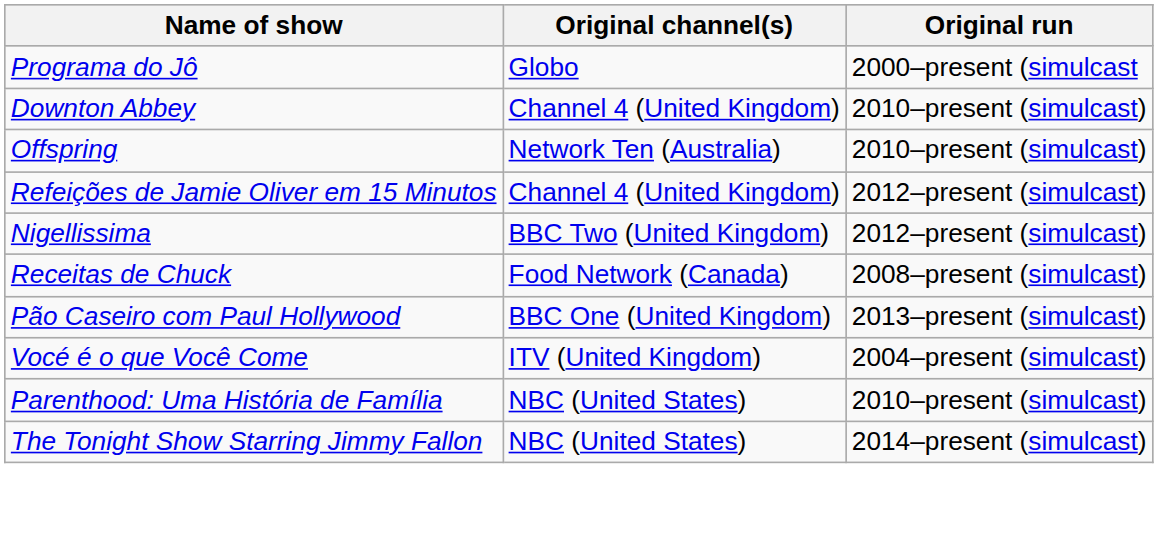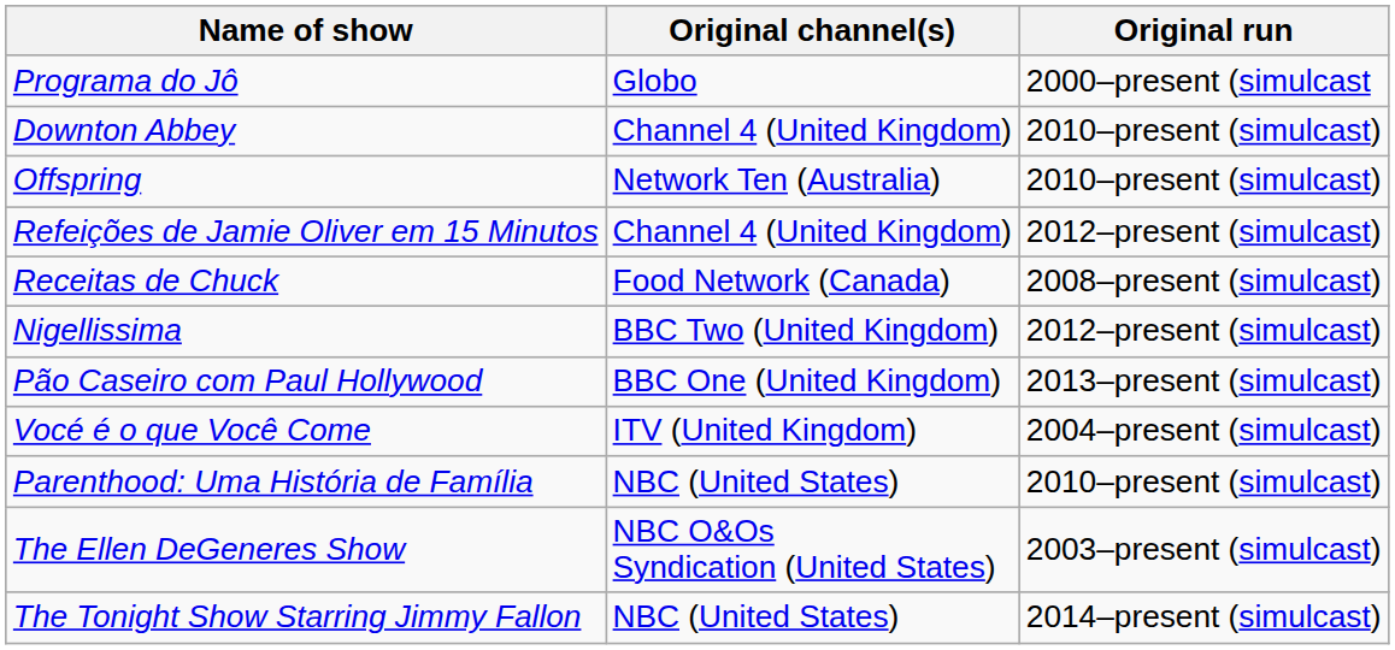 <table class="wikitable sortable">
 <tr>
 <th>Name of show</th>
 <th>Original channel(s)</th>
 <th>Original run</th>
 </tr>
 <tr>
 <td><em><a href='#'>Programa do Jô</a></em></td>
 <td><a href='#'>Globo</a></td>
 <td>2000–present (<a href='#'>simulcast</a></td>
 </tr>
 <tr>
 <td><em><a href='#'>Downton Abbey</a></em></td>
 <td><a href='#'>Channel 4</a> (<a href='#'>United Kingdom</a>)</td>
 <td>2010–present (<a href='#'>simulcast</a>)</td>
 </tr>
 <tr>
 <td><em><a href='#'>Offspring</a></em></td>
 <td><a href='#'>Network Ten</a> (<a href='#'>Australia</a>)</td>
 <td>2010–present (<a href='#'>simulcast</a>)</td>
 </tr>
 <tr>
 <td><em><a href='#'>Refeições de Jamie Oliver em 15 Minutos</a></em></td>
 <td><a href='#'>Channel 4</a> (<a href='#'>United Kingdom</a>)</td>
 <td>2012–present (<a href='#'>simulcast</a>)</td>
 </tr>
 <tr>
+<td><em><a href='#'>Receitas de Chuck</a></em></td>
+<td><a href='#'>Food Network</a> (<a href='#'>Canada</a>)</td>
+<td>2008–present (<a href='#'>simulcast</a>)</td>
+</tr>
+<tr>
 <td><em><a href='#'>Nigellissima</a></em></td>
 <td><a href='#'>BBC Two</a> (<a href='#'>United Kingdom</a>)</td>
 <td>2012–present (<a href='#'>simulcast</a>)</td>
-</tr>
-<tr>
-<td><em><a href='#'>Receitas de Chuck</a></em></td>
-<td><a href='#'>Food Network</a> (<a href='#'>Canada</a>)</td>
-<td>2008–present (<a href='#'>simulcast</a>)</td>
 </tr>
 <tr>
 <td><em><a href='#'>Pão Caseiro com Paul Hollywood</a></em></td>
 <td><a href='#'>BBC One</a> (<a href='#'>United Kingdom</a>)</td>
 <td>2013–present (<a href='#'>simulcast</a>)</td>
 </tr>
 <tr>
 <td><em><a href='#'>Vocé é o que Você Come</a></em></td>
 <td><a href='#'>ITV</a> (<a href='#'>United Kingdom</a>)</td>
 <td>2004–present (<a href='#'>simulcast</a>)</td>
 </tr>
 <tr>
 <td><em><a href='#'>Parenthood: Uma História de Família</a></em></td>
 <td><a href='#'>NBC</a> (<a href='#'>United States</a>)</td>
 <td>2010–present (<a href='#'>simulcast</a>)</td>
 </tr>
 <tr>
+<td><em><a href='#'>The Ellen DeGeneres Show</a></em></td>
+<td><a href='#'>NBC O&Os</a><br><a href='#'>Syndication</a> (<a href='#'>United States</a>)</td>
+<td>2003–present (<a href='#'>simulcast</a>)</td>
+</tr>
+<tr>
 <td><em><a href='#'>The Tonight Show Starring Jimmy Fallon</a></em></td>
 <td><a href='#'>NBC</a> (<a href='#'>United States</a>)</td>
 <td>2014–present (<a href='#'>simulcast</a>)</td>
 </tr>
 </table>
